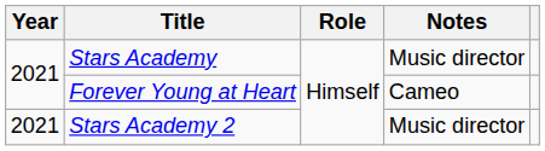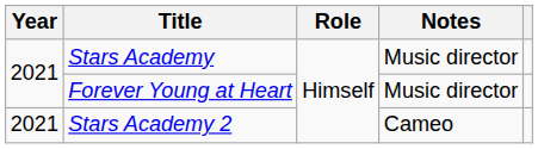 <table class="wikitable sortable plainrowheaders">
 <tr>
 <th scope="col">Year</th>
 <th scope="col">Title</th>
 <th scope="col">Role</th>
 <th scope="col">Notes</th>
 <th scope="col" class="unsortable"></th>
 </tr>
 <tr>
 <td rowspan="2">2021</td>
 <td><em><a href='#'>Stars Academy</a></em></td>
 <td rowspan="3">Himself</td>
 <td>Music director</td>
 <td></td>
 </tr>
 <tr>
 <td><em><a href='#'>Forever Young at Heart</a></em></td>
-<td>Cameo</td>
+<td>Music director</td>
 <td></td>
 </tr>
 <tr>
 <td>2021</td>
 <td><em><a href='#'>Stars Academy 2</a></em></td>
-<td>Music director</td>
+<td>Cameo</td>
 <td></td>
 </tr>
 </table>
